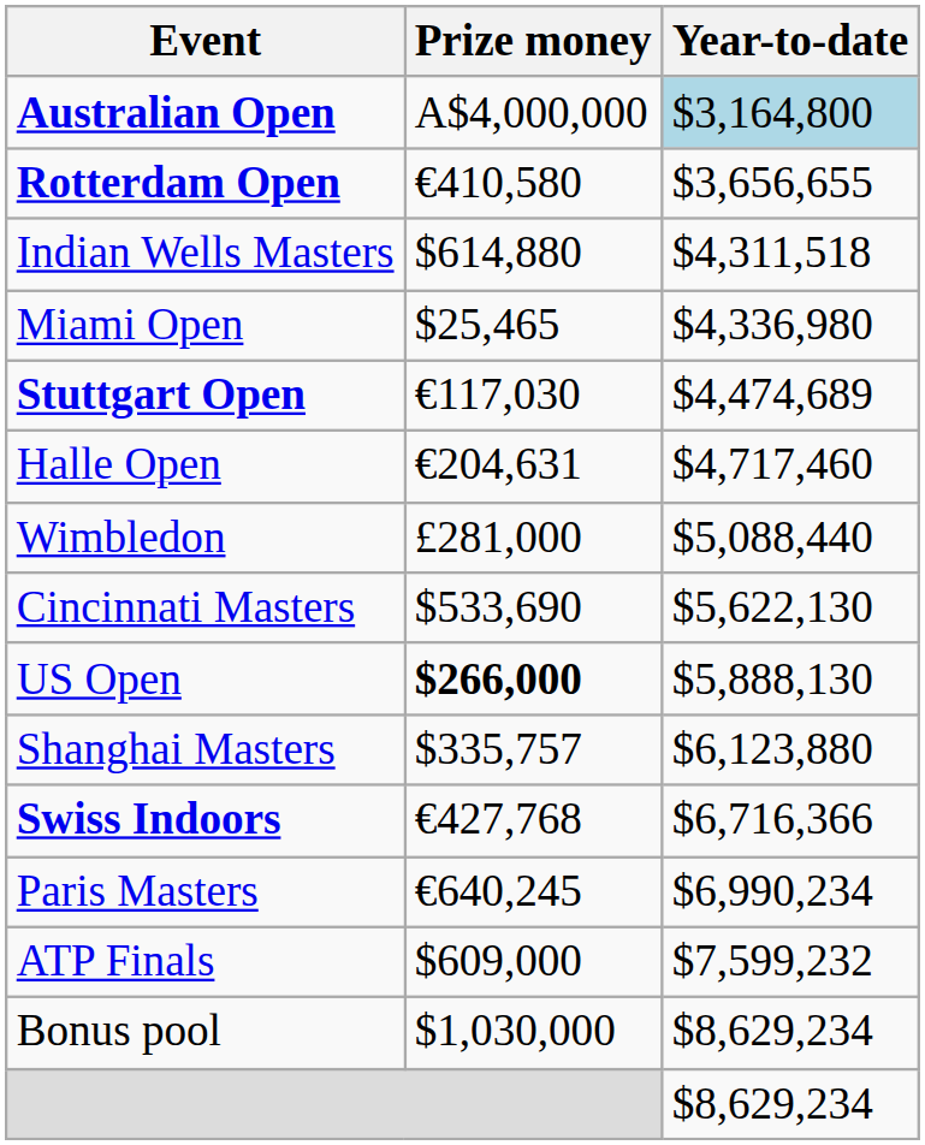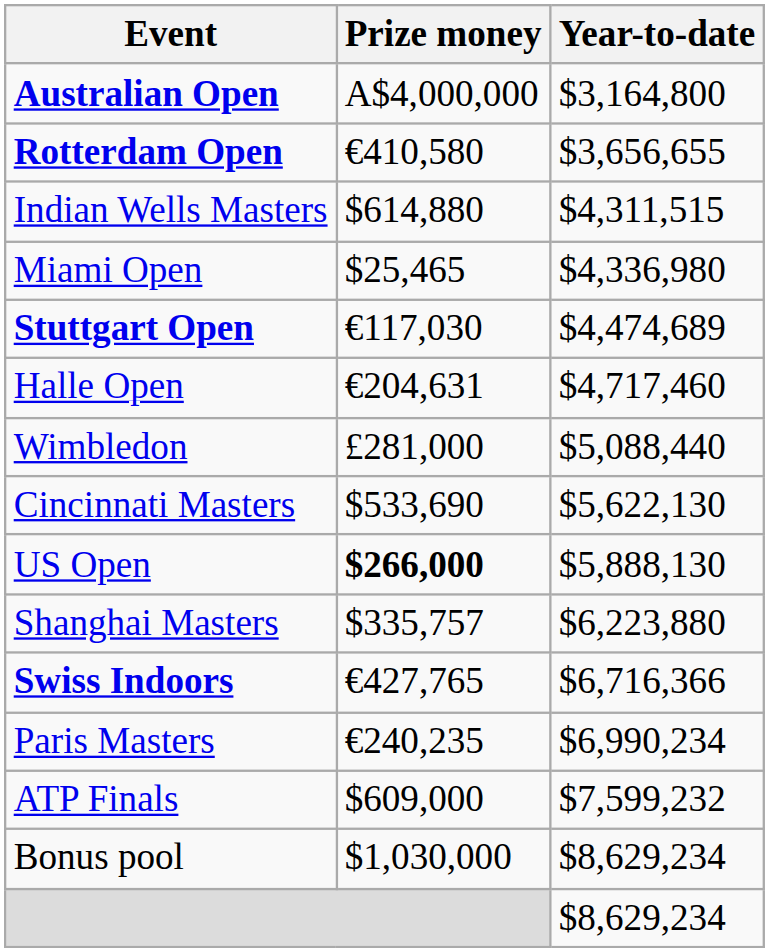 <table class="wikitable sortable">
 <tr>
 <th>Event</th>
 <th>Prize money</th>
 <th>Year-to-date</th>
 </tr>
 <tr>
 <td><strong><a href='#'>Australian Open</a></strong></td>
 <td>A$4,000,000</td>
-<td style="background: lightblue;">$3,164,800</td>
+<td>$3,164,800</td>
 </tr>
 <tr>
 <td><strong><a href='#'>Rotterdam Open</a></strong></td>
 <td>€410,580</td>
 <td>$3,656,655</td>
 </tr>
 <tr>
 <td><a href='#'>Indian Wells Masters</a></td>
 <td>$614,880</td>
-<td>$4,311,518</td>
+<td>$4,311,515</td>
 </tr>
 <tr>
 <td><a href='#'>Miami Open</a></td>
 <td>$25,465</td>
 <td>$4,336,980</td>
 </tr>
 <tr>
 <td><strong><a href='#'>Stuttgart Open</a></strong></td>
 <td>€117,030</td>
 <td>$4,474,689</td>
 </tr>
 <tr>
 <td><a href='#'>Halle Open</a></td>
 <td>€204,631</td>
 <td>$4,717,460</td>
 </tr>
 <tr>
 <td><a href='#'>Wimbledon</a></td>
 <td>£281,000</td>
 <td>$5,088,440</td>
 </tr>
 <tr>
 <td><a href='#'>Cincinnati Masters</a></td>
 <td>$533,690</td>
 <td>$5,622,130</td>
 </tr>
 <tr>
 <td><a href='#'>US Open</a></td>
 <td><strong>$266,000</strong></td>
 <td>$5,888,130</td>
 </tr>
 <tr>
 <td><a href='#'>Shanghai Masters</a></td>
 <td>$335,757</td>
-<td>$6,123,880</td>
+<td>$6,223,880</td>
 </tr>
 <tr>
 <td><strong><a href='#'>Swiss Indoors</a></strong></td>
-<td>€427,768</td>
+<td>€427,765</td>
 <td>$6,716,366</td>
 </tr>
 <tr>
 <td><a href='#'>Paris Masters</a></td>
-<td>€640,245</td>
+<td>€240,235</td>
 <td>$6,990,234</td>
 </tr>
 <tr>
 <td><a href='#'>ATP Finals</a></td>
 <td>$609,000</td>
 <td>$7,599,232</td>
 </tr>
 <tr>
 <td>Bonus pool</td>
 <td>$1,030,000</td>
 <td>$8,629,234</td>
 </tr>
 <tr class="sortbottom">
 <td colspan=2 bgcolor=#DCDCDC></td>
 <td>$8,629,234</td>
 </tr>
 </table>
